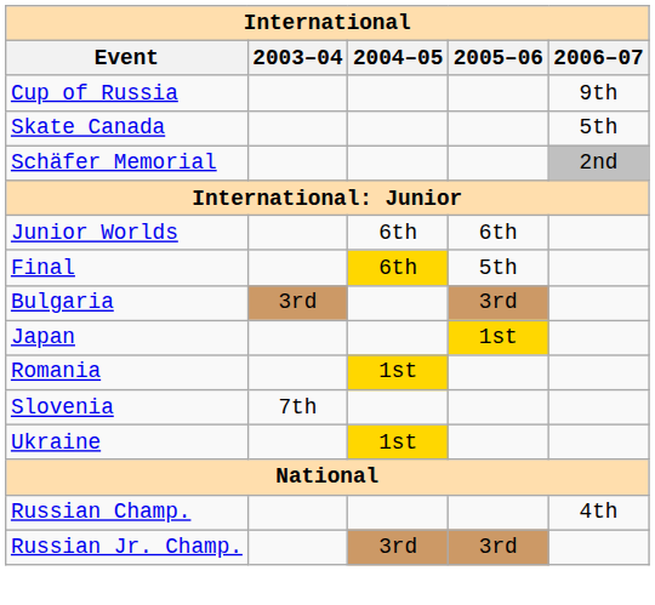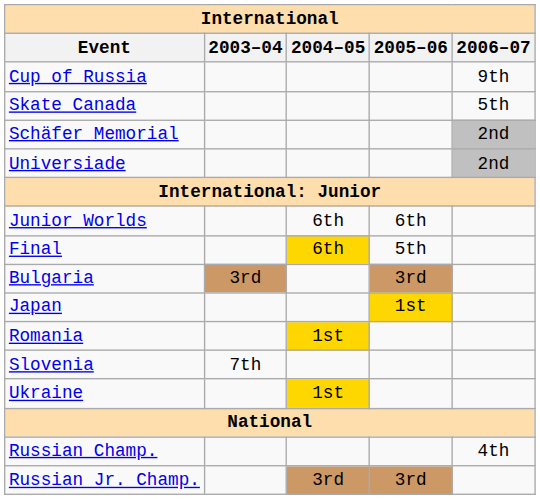 <table class="wikitable" style="text-align:center">
 <tr>
 <th style="background-color: #ffdead; " colspan=5 align=center>International</th>
 </tr>
 <tr>
 <th>Event</th>
 <th>2003–04</th>
 <th>2004–05</th>
 <th>2005–06</th>
 <th>2006–07</th>
 </tr>
 <tr>
 <td align=left> <a href='#'>Cup of Russia</a></td>
 <td></td>
 <td></td>
 <td></td>
 <td>9th</td>
 </tr>
 <tr>
 <td align=left> <a href='#'>Skate Canada</a></td>
 <td></td>
 <td></td>
 <td></td>
 <td>5th</td>
 </tr>
 <tr>
 <td align=left><a href='#'>Schäfer Memorial</a></td>
+<td></td>
+<td></td>
+<td></td>
+<td bgcolor=silver>2nd</td>
+</tr>
+<tr>
+<td align=left><a href='#'>Universiade</a></td>
 <td></td>
 <td></td>
 <td></td>
 <td bgcolor=silver>2nd</td>
 </tr>
 <tr>
 <th style="background-color: #ffdead; " colspan=5 align=center>International: Junior</th>
 </tr>
 <tr>
 <td align=left><a href='#'>Junior Worlds</a></td>
 <td></td>
 <td>6th</td>
 <td>6th</td>
 <td></td>
 </tr>
 <tr>
 <td align=left> <a href='#'>Final</a></td>
 <td></td>
 <td style="background: gold;">6th</td>
 <td>5th</td>
 <td></td>
 </tr>
 <tr>
 <td align=left> <a href='#'>Bulgaria</a></td>
 <td bgcolor=cc9966>3rd</td>
 <td></td>
 <td bgcolor=cc9966>3rd</td>
 <td></td>
 </tr>
 <tr>
 <td align=left> <a href='#'>Japan</a></td>
 <td></td>
 <td></td>
 <td bgcolor=gold>1st</td>
 <td></td>
 </tr>
 <tr>
 <td align=left> <a href='#'>Romania</a></td>
 <td></td>
 <td bgcolor=gold>1st</td>
 <td></td>
 <td></td>
 </tr>
 <tr>
 <td align=left> <a href='#'>Slovenia</a></td>
 <td>7th</td>
 <td></td>
 <td></td>
 <td></td>
 </tr>
 <tr>
 <td align=left> <a href='#'>Ukraine</a></td>
 <td></td>
 <td bgcolor=gold>1st</td>
 <td></td>
 <td></td>
 </tr>
 <tr>
 <th style="background-color: #ffdead; " colspan=5 align=center>National</th>
 </tr>
 <tr>
 <td align=left><a href='#'>Russian Champ.</a></td>
 <td></td>
 <td></td>
 <td></td>
 <td>4th</td>
 </tr>
 <tr>
 <td align=left><a href='#'>Russian Jr. Champ.</a></td>
 <td></td>
 <td bgcolor=cc9966>3rd</td>
 <td bgcolor=cc9966>3rd</td>
 <td></td>
 </tr>
 </table>
